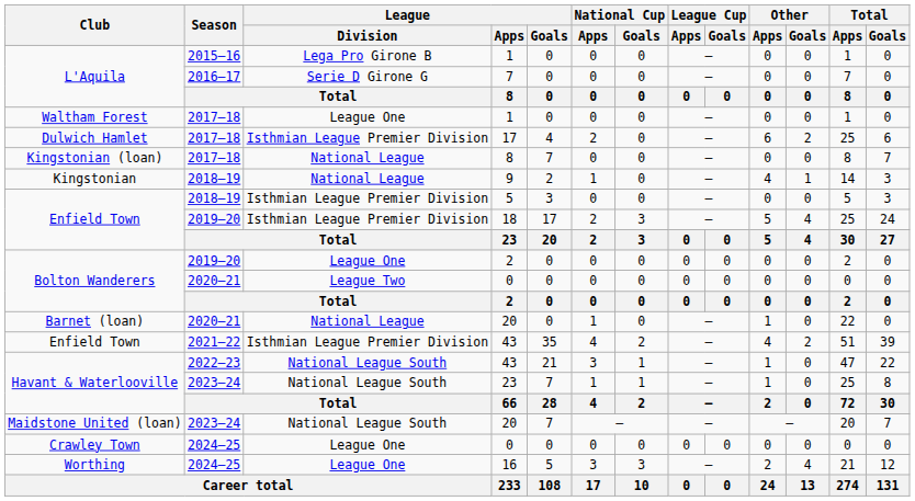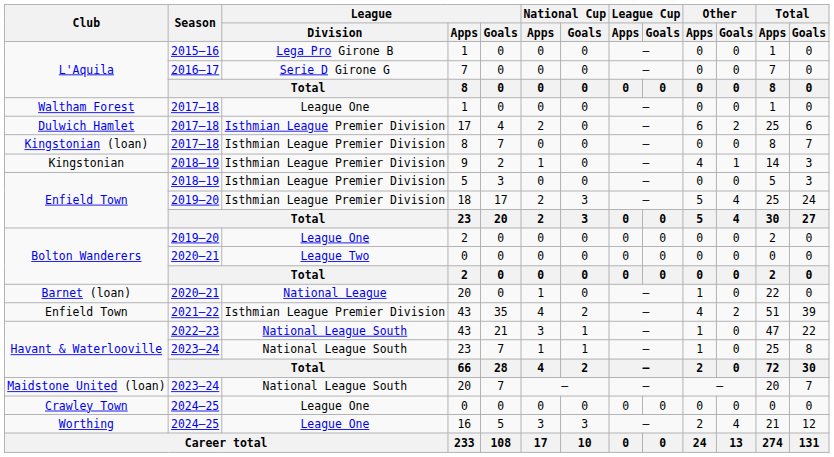 <table class="wikitable" style="text-align:center">
 <tr>
 <th rowspan="2">Club</th>
 <th rowspan="2">Season</th>
 <th colspan="3">League</th>
 <th colspan="2">National Cup</th>
 <th colspan="2">League Cup</th>
 <th colspan="2">Other</th>
 <th colspan="2">Total</th>
 </tr>
 <tr>
 <th>Division</th>
 <th>Apps</th>
 <th>Goals</th>
 <th>Apps</th>
 <th>Goals</th>
 <th>Apps</th>
 <th>Goals</th>
 <th>Apps</th>
 <th>Goals</th>
 <th>Apps</th>
 <th>Goals</th>
 </tr>
 <tr>
 <td rowspan="3"><a href='#'>L'Aquila</a></td>
 <td><a href='#'>2015–16</a></td>
 <td><a href='#'>Lega Pro</a> Girone B</td>
 <td>1</td>
 <td>0</td>
 <td>0</td>
 <td>0</td>
 <td colspan="2">—</td>
 <td>0</td>
 <td>0</td>
 <td>1</td>
 <td>0</td>
 </tr>
 <tr>
 <td><a href='#'>2016–17</a></td>
 <td><a href='#'>Serie D</a> Girone G</td>
 <td>7</td>
 <td>0</td>
 <td>0</td>
 <td>0</td>
 <td colspan="2">—</td>
 <td>0</td>
 <td>0</td>
 <td>7</td>
 <td>0</td>
 </tr>
 <tr>
 <th colspan="2">Total</th>
 <th>8</th>
 <th>0</th>
 <th>0</th>
 <th>0</th>
 <th>0</th>
 <th>0</th>
 <th>0</th>
 <th>0</th>
 <th>8</th>
 <th>0</th>
 </tr>
 <tr>
 <td><a href='#'>Waltham Forest</a></td>
 <td><a href='#'>2017–18</a></td>
 <td>League One</td>
 <td>1</td>
 <td>0</td>
 <td>0</td>
 <td>0</td>
 <td colspan="2">—</td>
 <td>0</td>
 <td>0</td>
 <td>1</td>
 <td>0</td>
 </tr>
 <tr>
 <td><a href='#'>Dulwich Hamlet</a></td>
 <td><a href='#'>2017–18</a></td>
 <td><a href='#'>Isthmian League</a> Premier Division</td>
 <td>17</td>
 <td>4</td>
 <td>2</td>
 <td>0</td>
 <td colspan="2">—</td>
 <td>6</td>
 <td>2</td>
 <td>25</td>
 <td>6</td>
 </tr>
 <tr>
 <td><a href='#'>Kingstonian</a> (loan)</td>
 <td><a href='#'>2017–18</a></td>
-<td><a href='#'>National League</a></td>
+<td>Isthmian League Premier Division</td>
 <td>8</td>
 <td>7</td>
 <td>0</td>
 <td>0</td>
 <td colspan="2">—</td>
 <td>0</td>
 <td>0</td>
 <td>8</td>
 <td>7</td>
 </tr>
 <tr>
 <td>Kingstonian</td>
 <td><a href='#'>2018–19</a></td>
-<td><a href='#'>National League</a></td>
+<td>Isthmian League Premier Division</td>
 <td>9</td>
 <td>2</td>
 <td>1</td>
 <td>0</td>
 <td colspan="2">—</td>
 <td>4</td>
 <td>1</td>
 <td>14</td>
 <td>3</td>
 </tr>
 <tr>
 <td rowspan="3"><a href='#'>Enfield Town</a></td>
 <td><a href='#'>2018–19</a></td>
 <td>Isthmian League Premier Division</td>
 <td>5</td>
 <td>3</td>
 <td>0</td>
 <td>0</td>
 <td colspan="2">—</td>
 <td>0</td>
 <td>0</td>
 <td>5</td>
 <td>3</td>
 </tr>
 <tr>
 <td><a href='#'>2019–20</a></td>
 <td>Isthmian League Premier Division</td>
 <td>18</td>
 <td>17</td>
 <td>2</td>
 <td>3</td>
 <td colspan="2">—</td>
 <td>5</td>
 <td>4</td>
 <td>25</td>
 <td>24</td>
 </tr>
 <tr>
 <th colspan="2">Total</th>
 <th>23</th>
 <th>20</th>
 <th>2</th>
 <th>3</th>
 <th>0</th>
 <th>0</th>
 <th>5</th>
 <th>4</th>
 <th>30</th>
 <th>27</th>
 </tr>
 <tr>
 <td rowspan="3"><a href='#'>Bolton Wanderers</a></td>
 <td><a href='#'>2019–20</a></td>
 <td><a href='#'>League One</a></td>
 <td>2</td>
 <td>0</td>
 <td>0</td>
 <td>0</td>
 <td>0</td>
 <td>0</td>
 <td>0</td>
 <td>0</td>
 <td>2</td>
 <td>0</td>
 </tr>
 <tr>
 <td><a href='#'>2020–21</a></td>
 <td><a href='#'>League Two</a></td>
 <td>0</td>
 <td>0</td>
 <td>0</td>
 <td>0</td>
 <td>0</td>
 <td>0</td>
 <td>0</td>
 <td>0</td>
 <td>0</td>
 <td>0</td>
 </tr>
 <tr>
 <th colspan=2>Total</th>
 <th>2</th>
 <th>0</th>
 <th>0</th>
 <th>0</th>
 <th>0</th>
 <th>0</th>
 <th>0</th>
 <th>0</th>
 <th>2</th>
 <th>0</th>
 </tr>
 <tr>
 <td><a href='#'>Barnet</a> (loan)</td>
 <td><a href='#'>2020–21</a></td>
 <td><a href='#'>National League</a></td>
 <td>20</td>
 <td>0</td>
 <td>1</td>
 <td>0</td>
 <td colspan="2">—</td>
 <td>1</td>
 <td>0</td>
 <td>22</td>
 <td>0</td>
 </tr>
 <tr>
 <td>Enfield Town</td>
 <td><a href='#'>2021–22</a></td>
 <td>Isthmian League Premier Division</td>
 <td>43</td>
 <td>35</td>
 <td>4</td>
 <td>2</td>
 <td colspan="2">—</td>
 <td>4</td>
 <td>2</td>
 <td>51</td>
 <td>39</td>
 </tr>
 <tr>
 <td rowspan="3"><a href='#'>Havant & Waterlooville</a></td>
 <td><a href='#'>2022–23</a></td>
 <td><a href='#'>National League South</a></td>
 <td>43</td>
 <td>21</td>
 <td>3</td>
 <td>1</td>
 <td colspan="2">—</td>
 <td>1</td>
 <td>0</td>
 <td>47</td>
 <td>22</td>
 </tr>
 <tr>
 <td><a href='#'>2023–24</a></td>
 <td>National League South</td>
 <td>23</td>
 <td>7</td>
 <td>1</td>
 <td>1</td>
 <td colspan="2">—</td>
 <td>1</td>
 <td>0</td>
 <td>25</td>
 <td>8</td>
 </tr>
 <tr>
 <th colspan=2>Total</th>
 <th>66</th>
 <th>28</th>
 <th>4</th>
 <th>2</th>
 <th colspan="2">—</th>
 <th>2</th>
 <th>0</th>
 <th>72</th>
 <th>30</th>
 </tr>
 <tr>
 <td><a href='#'>Maidstone United</a> (loan)</td>
 <td><a href='#'>2023–24</a></td>
 <td>National League South</td>
 <td>20</td>
 <td>7</td>
 <td colspan="2">—</td>
 <td colspan="2">—</td>
 <td colspan="2">—</td>
 <td>20</td>
 <td>7</td>
 </tr>
 <tr>
 <td><a href='#'>Crawley Town</a></td>
 <td><a href='#'>2024–25</a></td>
 <td>League One</td>
 <td>0</td>
 <td>0</td>
 <td>0</td>
 <td>0</td>
 <td>0</td>
 <td>0</td>
 <td>0</td>
 <td>0</td>
 <td>0</td>
 <td>0</td>
 </tr>
 <tr>
 <td><a href='#'>Worthing</a></td>
 <td><a href='#'>2024–25</a></td>
 <td><a href='#'>League One</a></td>
 <td>16</td>
 <td>5</td>
 <td>3</td>
 <td>3</td>
 <td colspan="2">—</td>
 <td>2</td>
 <td>4</td>
 <td>21</td>
 <td>12</td>
 </tr>
 <tr>
 <th colspan="3">Career total</th>
 <th>233</th>
 <th>108</th>
 <th>17</th>
 <th>10</th>
 <th>0</th>
 <th>0</th>
 <th>24</th>
 <th>13</th>
 <th>274</th>
 <th>131</th>
 </tr>
 </table>
